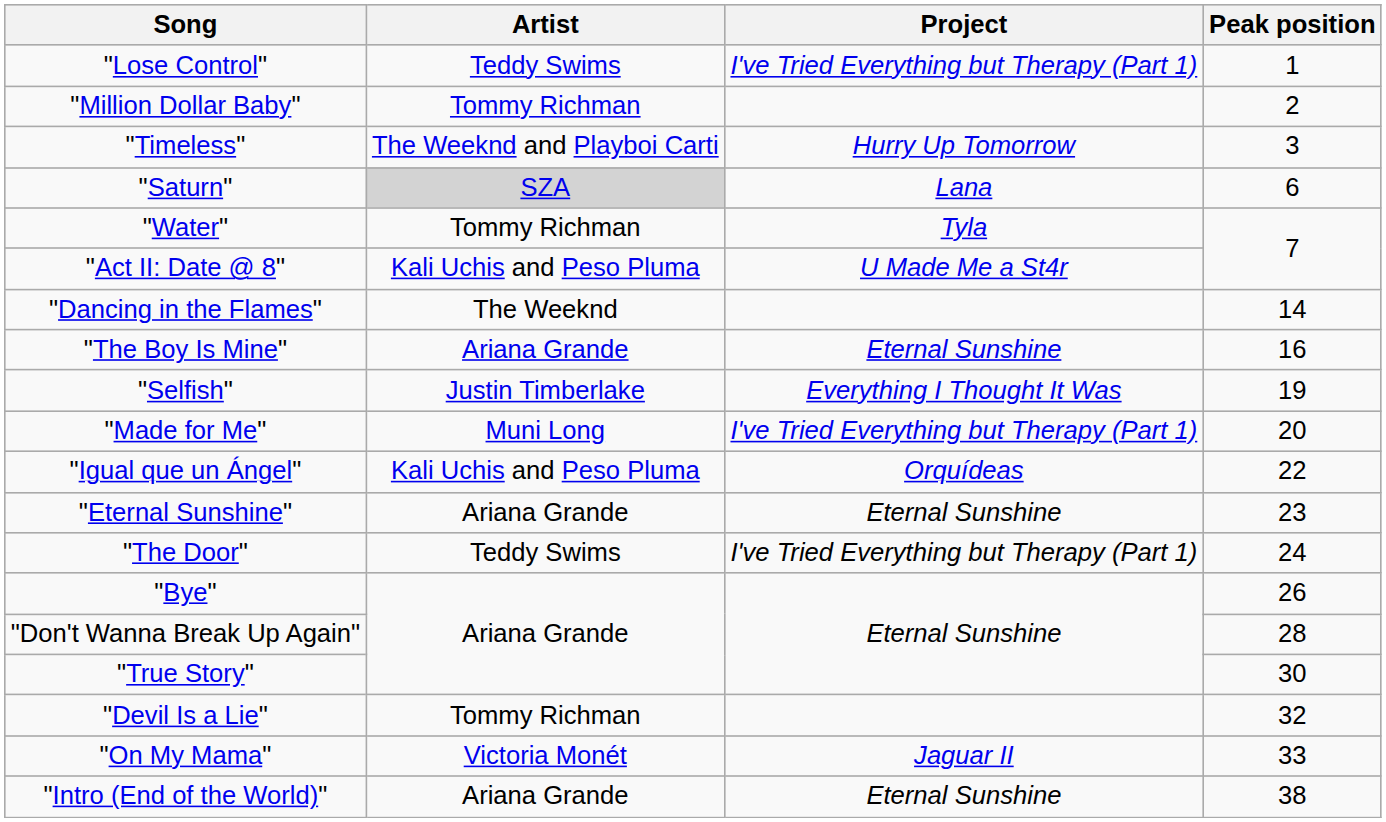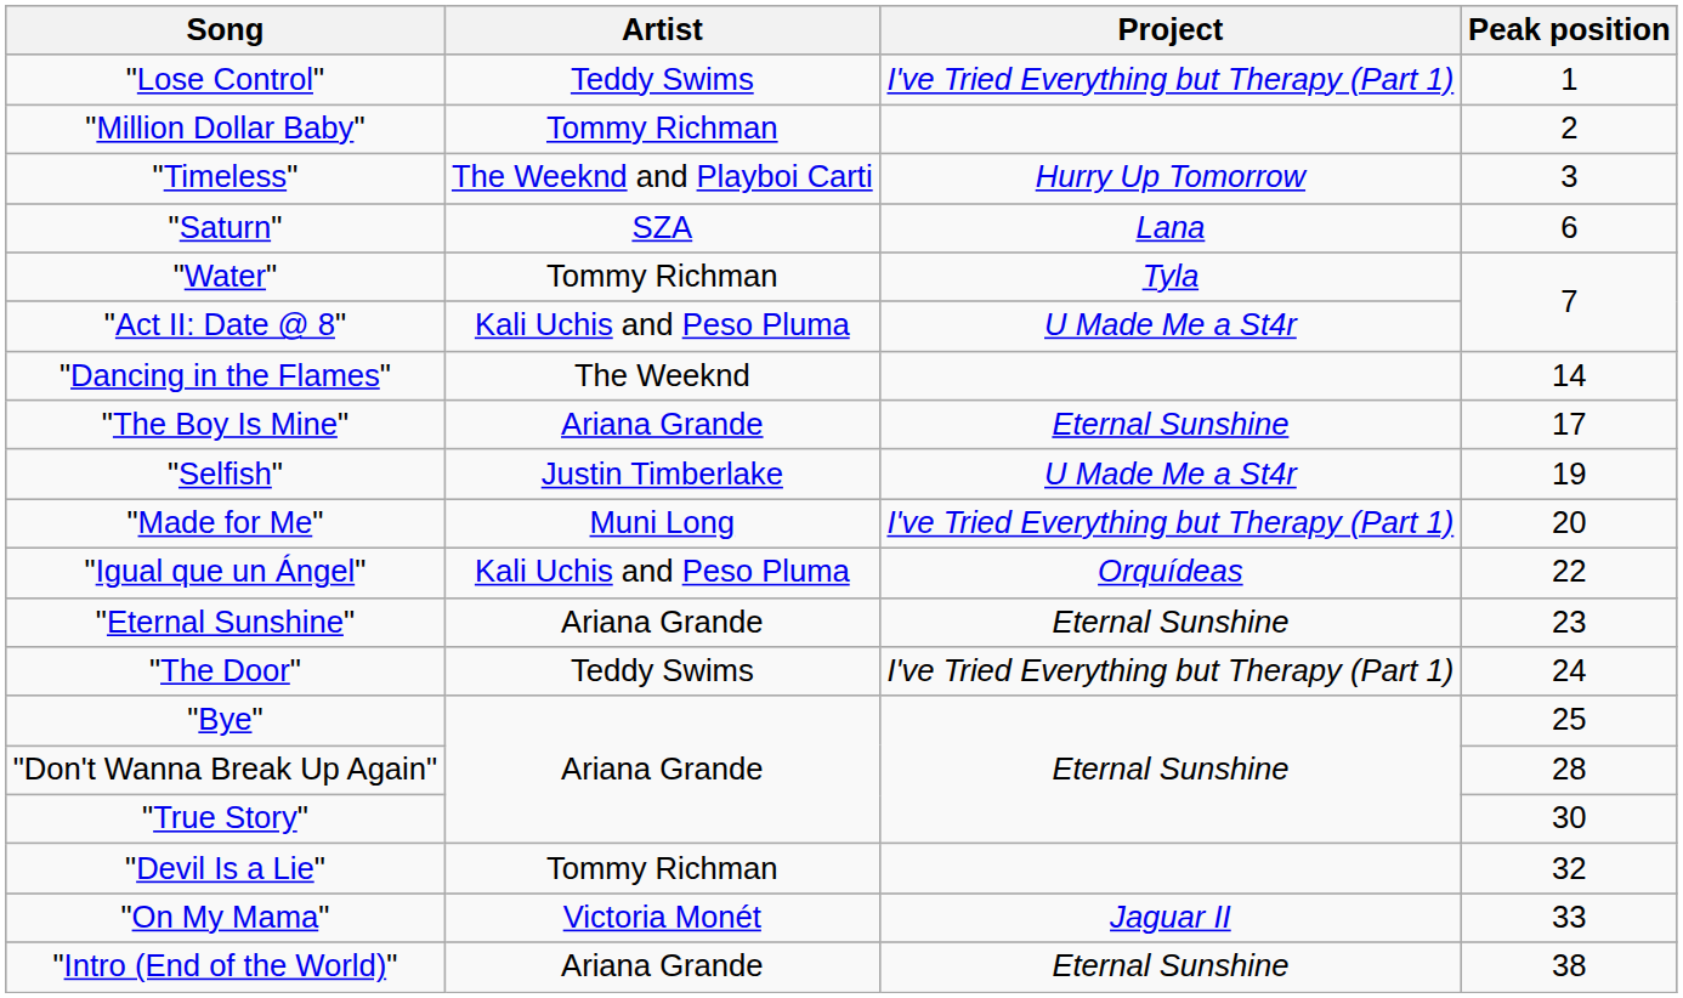 <table class="wikitable sortable plainrowheaders" style="text-align:center;">
 <tr>
 <th scope="col">Song</th>
 <th scope="col">Artist</th>
 <th scope="col">Project</th>
 <th scope="col">Peak position</th>
 </tr>
 <tr>
 <td>"<a href='#'>Lose Control</a>"</td>
 <td><a href='#'>Teddy Swims</a></td>
 <td><em><a href='#'>I've Tried Everything but Therapy (Part 1)</a></em></td>
 <td>1</td>
 </tr>
 <tr>
 <td>"<a href='#'>Million Dollar Baby</a>"</td>
 <td><a href='#'>Tommy Richman</a></td>
 <td></td>
 <td>2</td>
 </tr>
 <tr>
 <td>"<a href='#'>Timeless</a>"</td>
 <td><a href='#'>The Weeknd</a> and <a href='#'>Playboi Carti</a></td>
 <td><em><a href='#'>Hurry Up Tomorrow</a></em></td>
 <td>3</td>
 </tr>
 <tr>
 <td>"<a href='#'>Saturn</a>"</td>
-<td style="background: lightgrey;"><a href='#'>SZA</a></td>
+<td><a href='#'>SZA</a></td>
 <td><em><a href='#'>Lana</a></em></td>
 <td>6</td>
 </tr>
 <tr>
 <td>"<a href='#'>Water</a>"</td>
 <td>Tommy Richman</td>
 <td><em><a href='#'>Tyla</a></em></td>
 <td rowspan="2">7</td>
 </tr>
 <tr>
 <td>"<a href='#'>Act II: Date @ 8</a>"</td>
 <td><a href='#'>Kali Uchis</a> and <a href='#'>Peso Pluma</a></td>
 <td><em><a href='#'>U Made Me a St4r</a></em></td>
 </tr>
 <tr>
 <td>"<a href='#'>Dancing in the Flames</a>"</td>
 <td>The Weeknd</td>
 <td></td>
 <td>14</td>
 </tr>
 <tr>
 <td>"<a href='#'>The Boy Is Mine</a>"</td>
 <td><a href='#'>Ariana Grande</a></td>
 <td><em><a href='#'>Eternal Sunshine</a></em></td>
-<td>16</td>
+<td>17</td>
 </tr>
 <tr>
 <td>"<a href='#'>Selfish</a>"</td>
 <td><a href='#'>Justin Timberlake</a></td>
-<td><em><a href='#'>Everything I Thought It Was</a></em></td>
+<td><em><a href='#'>U Made Me a St4r</a></em></td>
 <td>19</td>
 </tr>
 <tr>
 <td>"<a href='#'>Made for Me</a>"</td>
 <td><a href='#'>Muni Long</a></td>
 <td><em><a href='#'>I've Tried Everything but Therapy (Part 1)</a></em></td>
 <td>20</td>
 </tr>
 <tr>
 <td>"<a href='#'>Igual que un Ángel</a>"</td>
 <td><a href='#'>Kali Uchis</a> and <a href='#'>Peso Pluma</a></td>
 <td><em><a href='#'>Orquídeas</a></em></td>
 <td>22</td>
 </tr>
 <tr>
 <td>"<a href='#'>Eternal Sunshine</a>"</td>
 <td>Ariana Grande</td>
 <td><em>Eternal Sunshine</em></td>
 <td>23</td>
 </tr>
 <tr>
 <td>"<a href='#'>The Door</a>"</td>
 <td>Teddy Swims</td>
 <td><em>I've Tried Everything but Therapy (Part 1)</em></td>
 <td>24</td>
 </tr>
 <tr>
 <td>"<a href='#'>Bye</a>"</td>
 <td rowspan="3">Ariana Grande</td>
 <td rowspan="3"><em>Eternal Sunshine</em></td>
-<td>26</td>
+<td>25</td>
 </tr>
 <tr>
 <td>"Don't Wanna Break Up Again"</td>
 <td>28</td>
 </tr>
 <tr>
 <td>"<a href='#'>True Story</a>"</td>
 <td>30</td>
 </tr>
 <tr>
 <td>"<a href='#'>Devil Is a Lie</a>"</td>
 <td>Tommy Richman</td>
 <td></td>
 <td>32</td>
 </tr>
 <tr>
 <td>"<a href='#'>On My Mama</a>"</td>
 <td><a href='#'>Victoria Monét</a></td>
 <td><em><a href='#'>Jaguar II</a></em></td>
 <td>33</td>
 </tr>
 <tr>
 <td>"<a href='#'>Intro (End of the World)</a>"</td>
 <td>Ariana Grande</td>
 <td><em>Eternal Sunshine</em></td>
 <td>38</td>
 </tr>
 </table>
